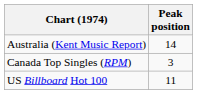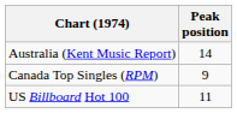 <table class="wikitable sortable">
 <tr>
 <th align="left">Chart (1974)</th>
 <th align="left">Peak<br>position</th>
 </tr>
 <tr>
 <td align="left">Australia (<a href='#'>Kent Music Report</a>)</td>
 <td style="text-align:center;">14</td>
 </tr>
 <tr>
 <td align="left">Canada Top Singles (<a href='#'><em>RPM</em></a>)</td>
-<td style="text-align:center;">3</td>
+<td style="text-align:center;">9</td>
 </tr>
 <tr>
 <td align="left">US <em><a href='#'>Billboard</a></em> <a href='#'>Hot 100</a></td>
 <td style="text-align:center;">11</td>
 </tr>
 </table>
